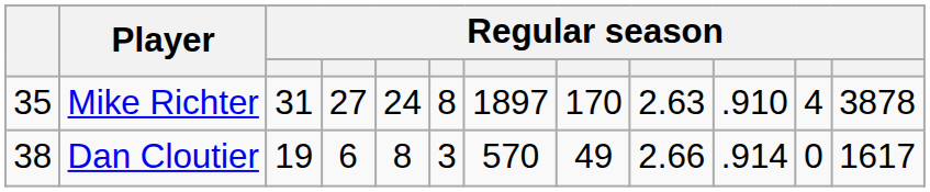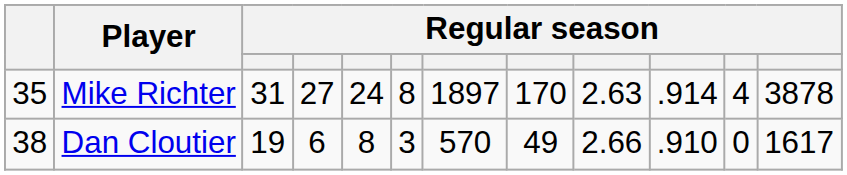 <table class="wikitable plainrowheaders" style="text-align:center;">
 <tr>
 <th scope="col" rowspan="2"></th>
 <th scope="col" rowspan="2">Player</th>
 <th scope=colgroup colspan=10>Regular season</th>
 </tr>
 <tr>
 <th scope="col"></th>
 <th scope="col"></th>
 <th scope="col"></th>
 <th scope="col"></th>
 <th scope="col"></th>
 <th scope="col"></th>
 <th scope="col"></th>
 <th scope="col"></th>
 <th scope="col"></th>
 <th scope="col"></th>
 </tr>
 <tr>
 <td scope="row">35</td>
 <td align="left"><a href='#'>Mike Richter</a></td>
 <td>31</td>
 <td>27</td>
 <td>24</td>
 <td>8</td>
 <td>1897</td>
 <td>170</td>
 <td>2.63</td>
-<td>.910</td>
+<td>.914</td>
 <td>4</td>
 <td>3878</td>
 </tr>
 <tr>
 <td scope="row">38</td>
 <td align="left"><a href='#'>Dan Cloutier</a></td>
 <td>19</td>
 <td>6</td>
 <td>8</td>
 <td>3</td>
 <td>570</td>
 <td>49</td>
 <td>2.66</td>
-<td>.914</td>
+<td>.910</td>
 <td>0</td>
 <td>1617</td>
 </tr>
 </table>
